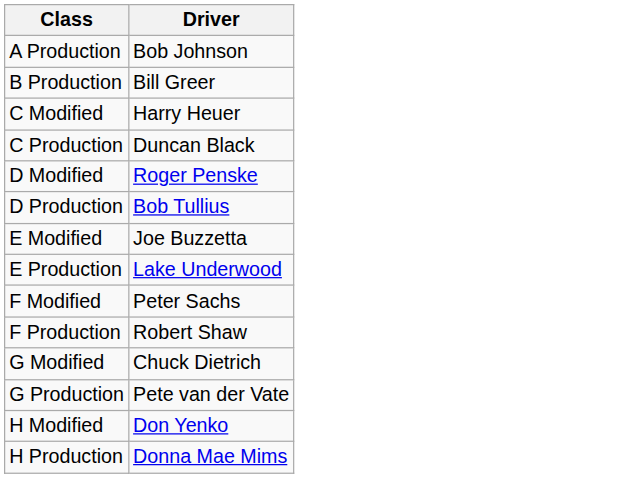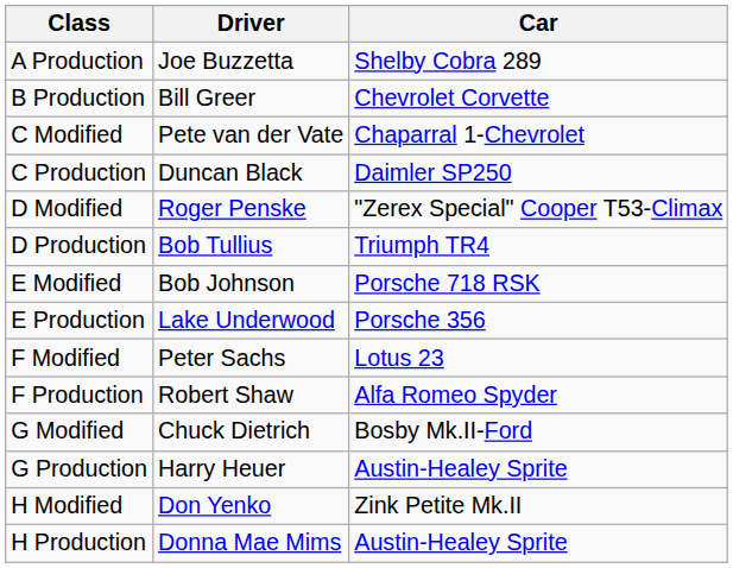 <table class=wikitable>
 <tr>
 <th>Class</th>
 <th>Driver</th>
+<th>Car</th>
 </tr>
 <tr>
 <td>A Production</td>
-<td> Bob Johnson</td>
+<td> Joe Buzzetta</td>
+<td><a href='#'>Shelby Cobra</a> 289</td>
 </tr>
 <tr>
 <td>B Production</td>
 <td> Bill Greer</td>
+<td><a href='#'>Chevrolet Corvette</a></td>
 </tr>
 <tr>
 <td>C Modified</td>
-<td> Harry Heuer</td>
+<td> Pete van der Vate</td>
+<td><a href='#'>Chaparral</a> 1-<a href='#'>Chevrolet</a></td>
 </tr>
 <tr>
 <td>C Production</td>
 <td> Duncan Black</td>
+<td><a href='#'>Daimler SP250</a></td>
 </tr>
 <tr>
 <td>D Modified</td>
 <td> <a href='#'>Roger Penske</a></td>
+<td>"Zerex Special" <a href='#'>Cooper</a> T53-<a href='#'>Climax</a></td>
 </tr>
 <tr>
 <td>D Production</td>
 <td> <a href='#'>Bob Tullius</a></td>
+<td><a href='#'>Triumph TR4</a></td>
 </tr>
 <tr>
 <td>E Modified</td>
-<td> Joe Buzzetta</td>
+<td> Bob Johnson</td>
+<td><a href='#'>Porsche 718 RSK</a></td>
 </tr>
 <tr>
 <td>E Production</td>
 <td> <a href='#'>Lake Underwood</a></td>
+<td><a href='#'>Porsche 356</a></td>
 </tr>
 <tr>
 <td>F Modified</td>
 <td> Peter Sachs</td>
+<td><a href='#'>Lotus 23</a></td>
 </tr>
 <tr>
 <td>F Production</td>
 <td> Robert Shaw</td>
+<td><a href='#'>Alfa Romeo Spyder</a></td>
 </tr>
 <tr>
 <td>G Modified</td>
 <td> Chuck Dietrich</td>
+<td>Bosby Mk.II-<a href='#'>Ford</a></td>
 </tr>
 <tr>
 <td>G Production</td>
-<td> Pete van der Vate</td>
+<td> Harry Heuer</td>
+<td><a href='#'>Austin-Healey Sprite</a></td>
 </tr>
 <tr>
 <td>H Modified</td>
 <td> <a href='#'>Don Yenko</a></td>
+<td>Zink Petite Mk.II</td>
 </tr>
 <tr>
 <td>H Production</td>
 <td> <a href='#'>Donna Mae Mims</a></td>
+<td><a href='#'>Austin-Healey Sprite</a></td>
 </tr>
 </table>
